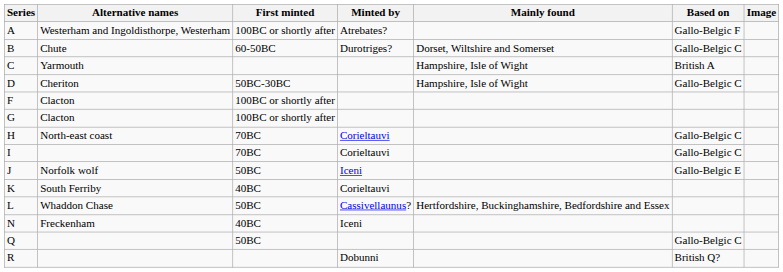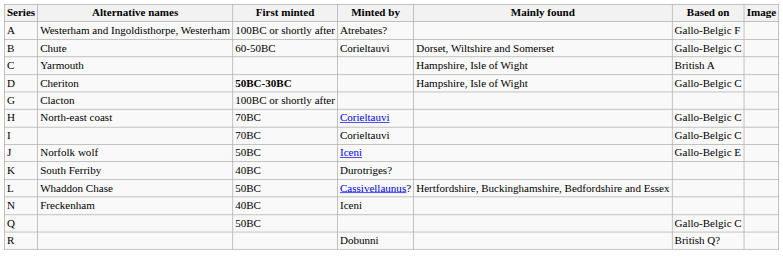 <table class="wikitable">
 <tr>
 <th>Series</th>
 <th>Alternative names</th>
 <th>First minted</th>
 <th>Minted by</th>
 <th>Mainly found</th>
 <th>Based on</th>
 <th>Image</th>
 </tr>
 <tr>
 <td>A</td>
 <td>Westerham and Ingoldisthorpe, Westerham</td>
 <td>100BC or shortly after</td>
 <td>Atrebates?</td>
 <td></td>
 <td>Gallo-Belgic F</td>
 <td></td>
 </tr>
 <tr>
 <td>B</td>
 <td>Chute</td>
 <td>60-50BC</td>
-<td>Durotriges?</td>
+<td>Corieltauvi</td>
 <td>Dorset, Wiltshire and Somerset</td>
 <td>Gallo-Belgic C</td>
 <td></td>
 </tr>
 <tr>
 <td>C</td>
 <td>Yarmouth</td>
 <td></td>
 <td></td>
 <td>Hampshire, Isle of Wight</td>
 <td>British A</td>
 <td></td>
 </tr>
 <tr>
 <td>D</td>
 <td>Cheriton</td>
-<td>50BC-30BC</td>
+<td><strong>50BC-30BC</strong></td>
 <td></td>
 <td>Hampshire, Isle of Wight</td>
 <td>Gallo-Belgic C</td>
-<td></td>
-</tr>
-<tr>
-<td>F</td>
-<td>Clacton</td>
-<td>100BC or shortly after</td>
-<td></td>
-<td></td>
-<td></td>
 <td></td>
 </tr>
 <tr>
 <td>G</td>
 <td>Clacton</td>
 <td>100BC or shortly after</td>
 <td></td>
 <td></td>
 <td></td>
 <td></td>
 </tr>
 <tr>
 <td>H</td>
 <td>North-east coast</td>
 <td>70BC</td>
 <td><a href='#'>Corieltauvi</a></td>
 <td></td>
 <td>Gallo-Belgic C</td>
 <td></td>
 </tr>
 <tr>
 <td>I</td>
 <td></td>
 <td>70BC</td>
 <td>Corieltauvi</td>
 <td></td>
 <td>Gallo-Belgic C</td>
 <td></td>
 </tr>
 <tr>
 <td>J</td>
 <td>Norfolk wolf</td>
 <td>50BC</td>
 <td><a href='#'>Iceni</a></td>
 <td></td>
 <td>Gallo-Belgic E</td>
 <td></td>
 </tr>
 <tr>
 <td>K</td>
 <td>South Ferriby</td>
 <td>40BC</td>
-<td>Corieltauvi</td>
+<td>Durotriges?</td>
 <td></td>
 <td></td>
 <td></td>
 </tr>
 <tr>
 <td>L</td>
 <td>Whaddon Chase</td>
 <td>50BC</td>
 <td><a href='#'>Cassivellaunus</a>?</td>
 <td>Hertfordshire, Buckinghamshire, Bedfordshire and Essex</td>
 <td></td>
 <td></td>
 </tr>
 <tr>
 <td>N</td>
 <td>Freckenham</td>
 <td>40BC</td>
 <td>Iceni</td>
 <td></td>
 <td></td>
 <td></td>
 </tr>
 <tr>
 <td>Q</td>
 <td></td>
 <td>50BC</td>
 <td></td>
 <td></td>
 <td>Gallo-Belgic C</td>
 <td></td>
 </tr>
 <tr>
 <td>R</td>
 <td></td>
 <td></td>
 <td>Dobunni</td>
 <td></td>
 <td>British Q?</td>
 <td></td>
 </tr>
 </table>
